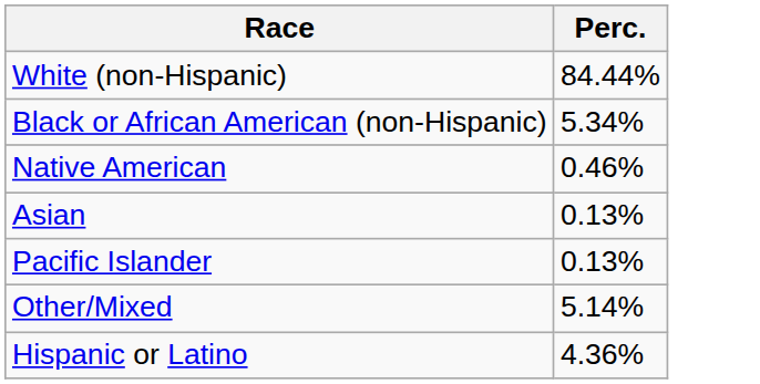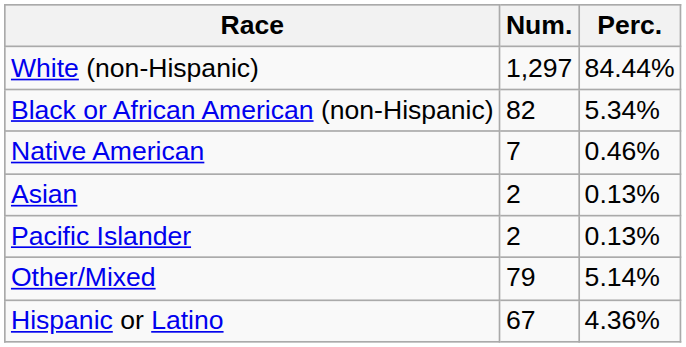 <table class="wikitable">
 <tr>
 <th>Race</th>
+<th>Num.</th>
 <th>Perc.</th>
 </tr>
 <tr>
 <td><a href='#'>White</a> (non-Hispanic)</td>
+<td>1,297</td>
 <td>84.44%</td>
 </tr>
 <tr>
 <td><a href='#'>Black or African American</a> (non-Hispanic)</td>
+<td>82</td>
 <td>5.34%</td>
 </tr>
 <tr>
 <td><a href='#'>Native American</a></td>
+<td>7</td>
 <td>0.46%</td>
 </tr>
 <tr>
 <td><a href='#'>Asian</a></td>
+<td>2</td>
 <td>0.13%</td>
 </tr>
 <tr>
 <td><a href='#'>Pacific Islander</a></td>
+<td>2</td>
 <td>0.13%</td>
 </tr>
 <tr>
 <td><a href='#'>Other/Mixed</a></td>
+<td>79</td>
 <td>5.14%</td>
 </tr>
 <tr>
 <td><a href='#'>Hispanic</a> or <a href='#'>Latino</a></td>
+<td>67</td>
 <td>4.36%</td>
 </tr>
 </table>
